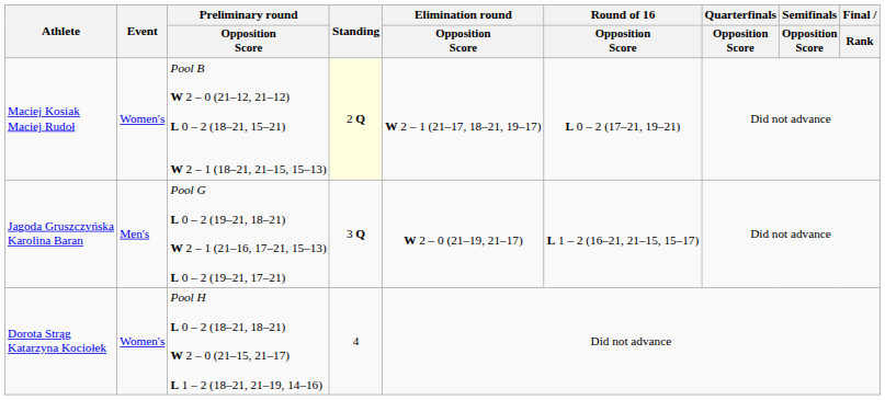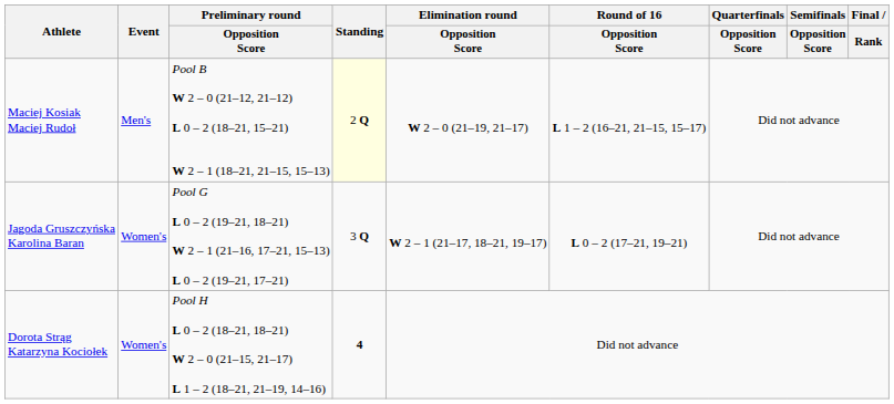 <table class=wikitable style="font-size:90%">
 <tr>
 <th rowspan="2">Athlete</th>
 <th rowspan="2">Event</th>
 <th>Preliminary round</th>
 <th rowspan="2">Standing</th>
 <th>Elimination round</th>
 <th>Round of 16</th>
 <th>Quarterfinals</th>
 <th>Semifinals</th>
 <th colspan=2>Final / </th>
 </tr>
 <tr style="font-size:95%">
 <th>Opposition<br>Score</th>
 <th>Opposition<br>Score</th>
 <th>Opposition<br>Score</th>
 <th>Opposition<br>Score</th>
 <th>Opposition<br>Score</th>
 <th>Rank</th>
 </tr>
 <tr align=center>
 <td align=left><a href='#'>Maciej Kosiak</a><br><a href='#'>Maciej Rudoł</a></td>
-<td align=left><a href='#'>Women's</a></td>
+<td align=left><a href='#'>Men's</a></td>
 <td align=left><em>Pool B</em><br><br><strong>W</strong> 2 – 0 (21–12, 21–12)<br><br><strong>L</strong> 0 – 2 (18–21, 15–21)<br><br><br><strong>W</strong> 2 – 1 (18–21, 21–15, 15–13)</td>
 <td style="background: lightyellow;">2 <strong>Q</strong></td>
-<td><br><strong>W</strong> 2 – 1 (21–17, 18–21, 19–17)</td>
-<td><br><strong>L</strong> 0 – 2 (17–21, 19–21)</td>
+<td><br><strong>W</strong> 2 – 0 (21–19, 21–17)</td>
+<td><br><strong>L</strong> 1 – 2 (16–21, 21–15, 15–17)</td>
 <td colspan=5>Did not advance</td>
 </tr>
 <tr align=center>
 <td align=left><a href='#'>Jagoda Gruszczyńska</a><br><a href='#'>Karolina Baran</a></td>
-<td align=left><a href='#'>Men's</a></td>
+<td align=left><a href='#'>Women's</a></td>
 <td align=left><em>Pool G</em><br><br><strong>L</strong> 0 – 2 (19–21, 18–21)<br><br><strong>W</strong> 2 – 1 (21–16, 17–21, 15–13)<br><br><strong>L</strong> 0 – 2 (19–21, 17–21)</td>
 <td>3 <strong>Q</strong></td>
-<td><br><strong>W</strong> 2 – 0 (21–19, 21–17)</td>
-<td><br><strong>L</strong> 1 – 2 (16–21, 21–15, 15–17)</td>
+<td><br><strong>W</strong> 2 – 1 (21–17, 18–21, 19–17)</td>
+<td><br><strong>L</strong> 0 – 2 (17–21, 19–21)</td>
 <td colspan=4>Did not advance</td>
 </tr>
 <tr align=center>
 <td align=left><a href='#'>Dorota Strąg</a><br><a href='#'>Katarzyna Kociołek</a></td>
 <td align=left><a href='#'>Women's</a></td>
 <td align=left><em>Pool H</em><br><br><strong>L</strong> 0 – 2 (18–21, 18–21)<br><br><strong>W</strong> 2 – 0 (21–15, 21–17)<br><br><strong>L</strong> 1 – 2 (18–21, 21–19, 14–16)</td>
-<td>4</td>
+<td><strong>4</strong></td>
 <td colspan=6>Did not advance</td>
 </tr>
 </table>
